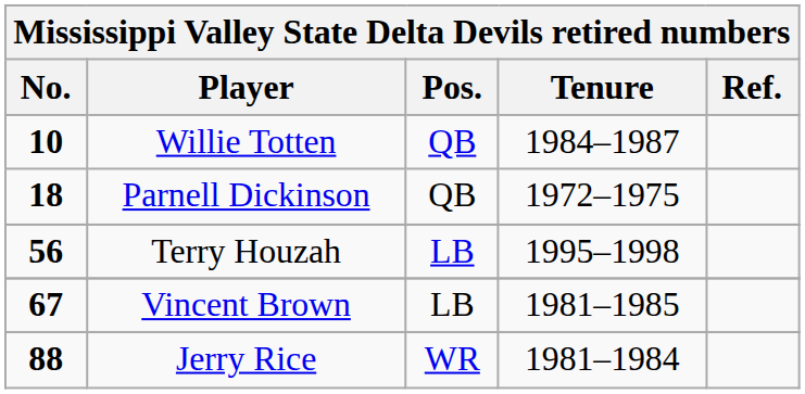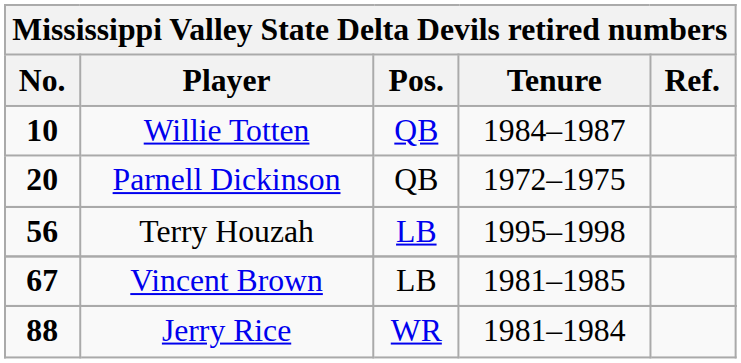 <table class="wikitable" style="text-align:center">
 <tr>
 <th colspan=6 style =><strong>Mississippi Valley State Delta Devils retired numbers</strong></th>
 </tr>
 <tr>
 <th style = >No.</th>
 <th style = >Player</th>
 <th style = >Pos.</th>
 <th style = >Tenure</th>
 <th style = >Ref.</th>
 </tr>
 <tr>
 <td><strong>10</strong></td>
 <td><a href='#'>Willie Totten</a></td>
 <td><a href='#'>QB</a></td>
 <td>1984–1987</td>
 <td></td>
 </tr>
 <tr>
-<td><strong>18</strong></td>
+<td><strong>20</strong></td>
 <td><a href='#'>Parnell Dickinson</a></td>
 <td>QB</td>
 <td>1972–1975</td>
 <td></td>
 </tr>
 <tr>
 </tr>
 <tr>
 <td><strong>56</strong></td>
 <td>Terry Houzah</td>
 <td><a href='#'>LB</a></td>
 <td>1995–1998</td>
 <td></td>
 </tr>
 <tr>
 </tr>
 <tr>
 <td><strong>67</strong></td>
 <td><a href='#'>Vincent Brown</a></td>
 <td>LB</td>
 <td>1981–1985</td>
 <td></td>
 </tr>
 <tr>
 </tr>
 <tr>
 <td><strong>88</strong></td>
 <td><a href='#'>Jerry Rice</a></td>
 <td><a href='#'>WR</a></td>
 <td>1981–1984</td>
 <td></td>
 </tr>
 </table>
